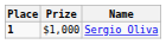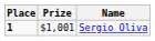 <table class="wikitable">
 <tr>
 <th>Place</th>
 <th>Prize</th>
 <th>Name</th>
 </tr>
 <tr>
 <td><strong>1</strong></td>
-<td>$1,000</td>
+<td>$1,001</td>
 <td> <a href='#'>Sergio Oliva</a></td>
 </tr>
 </table>
